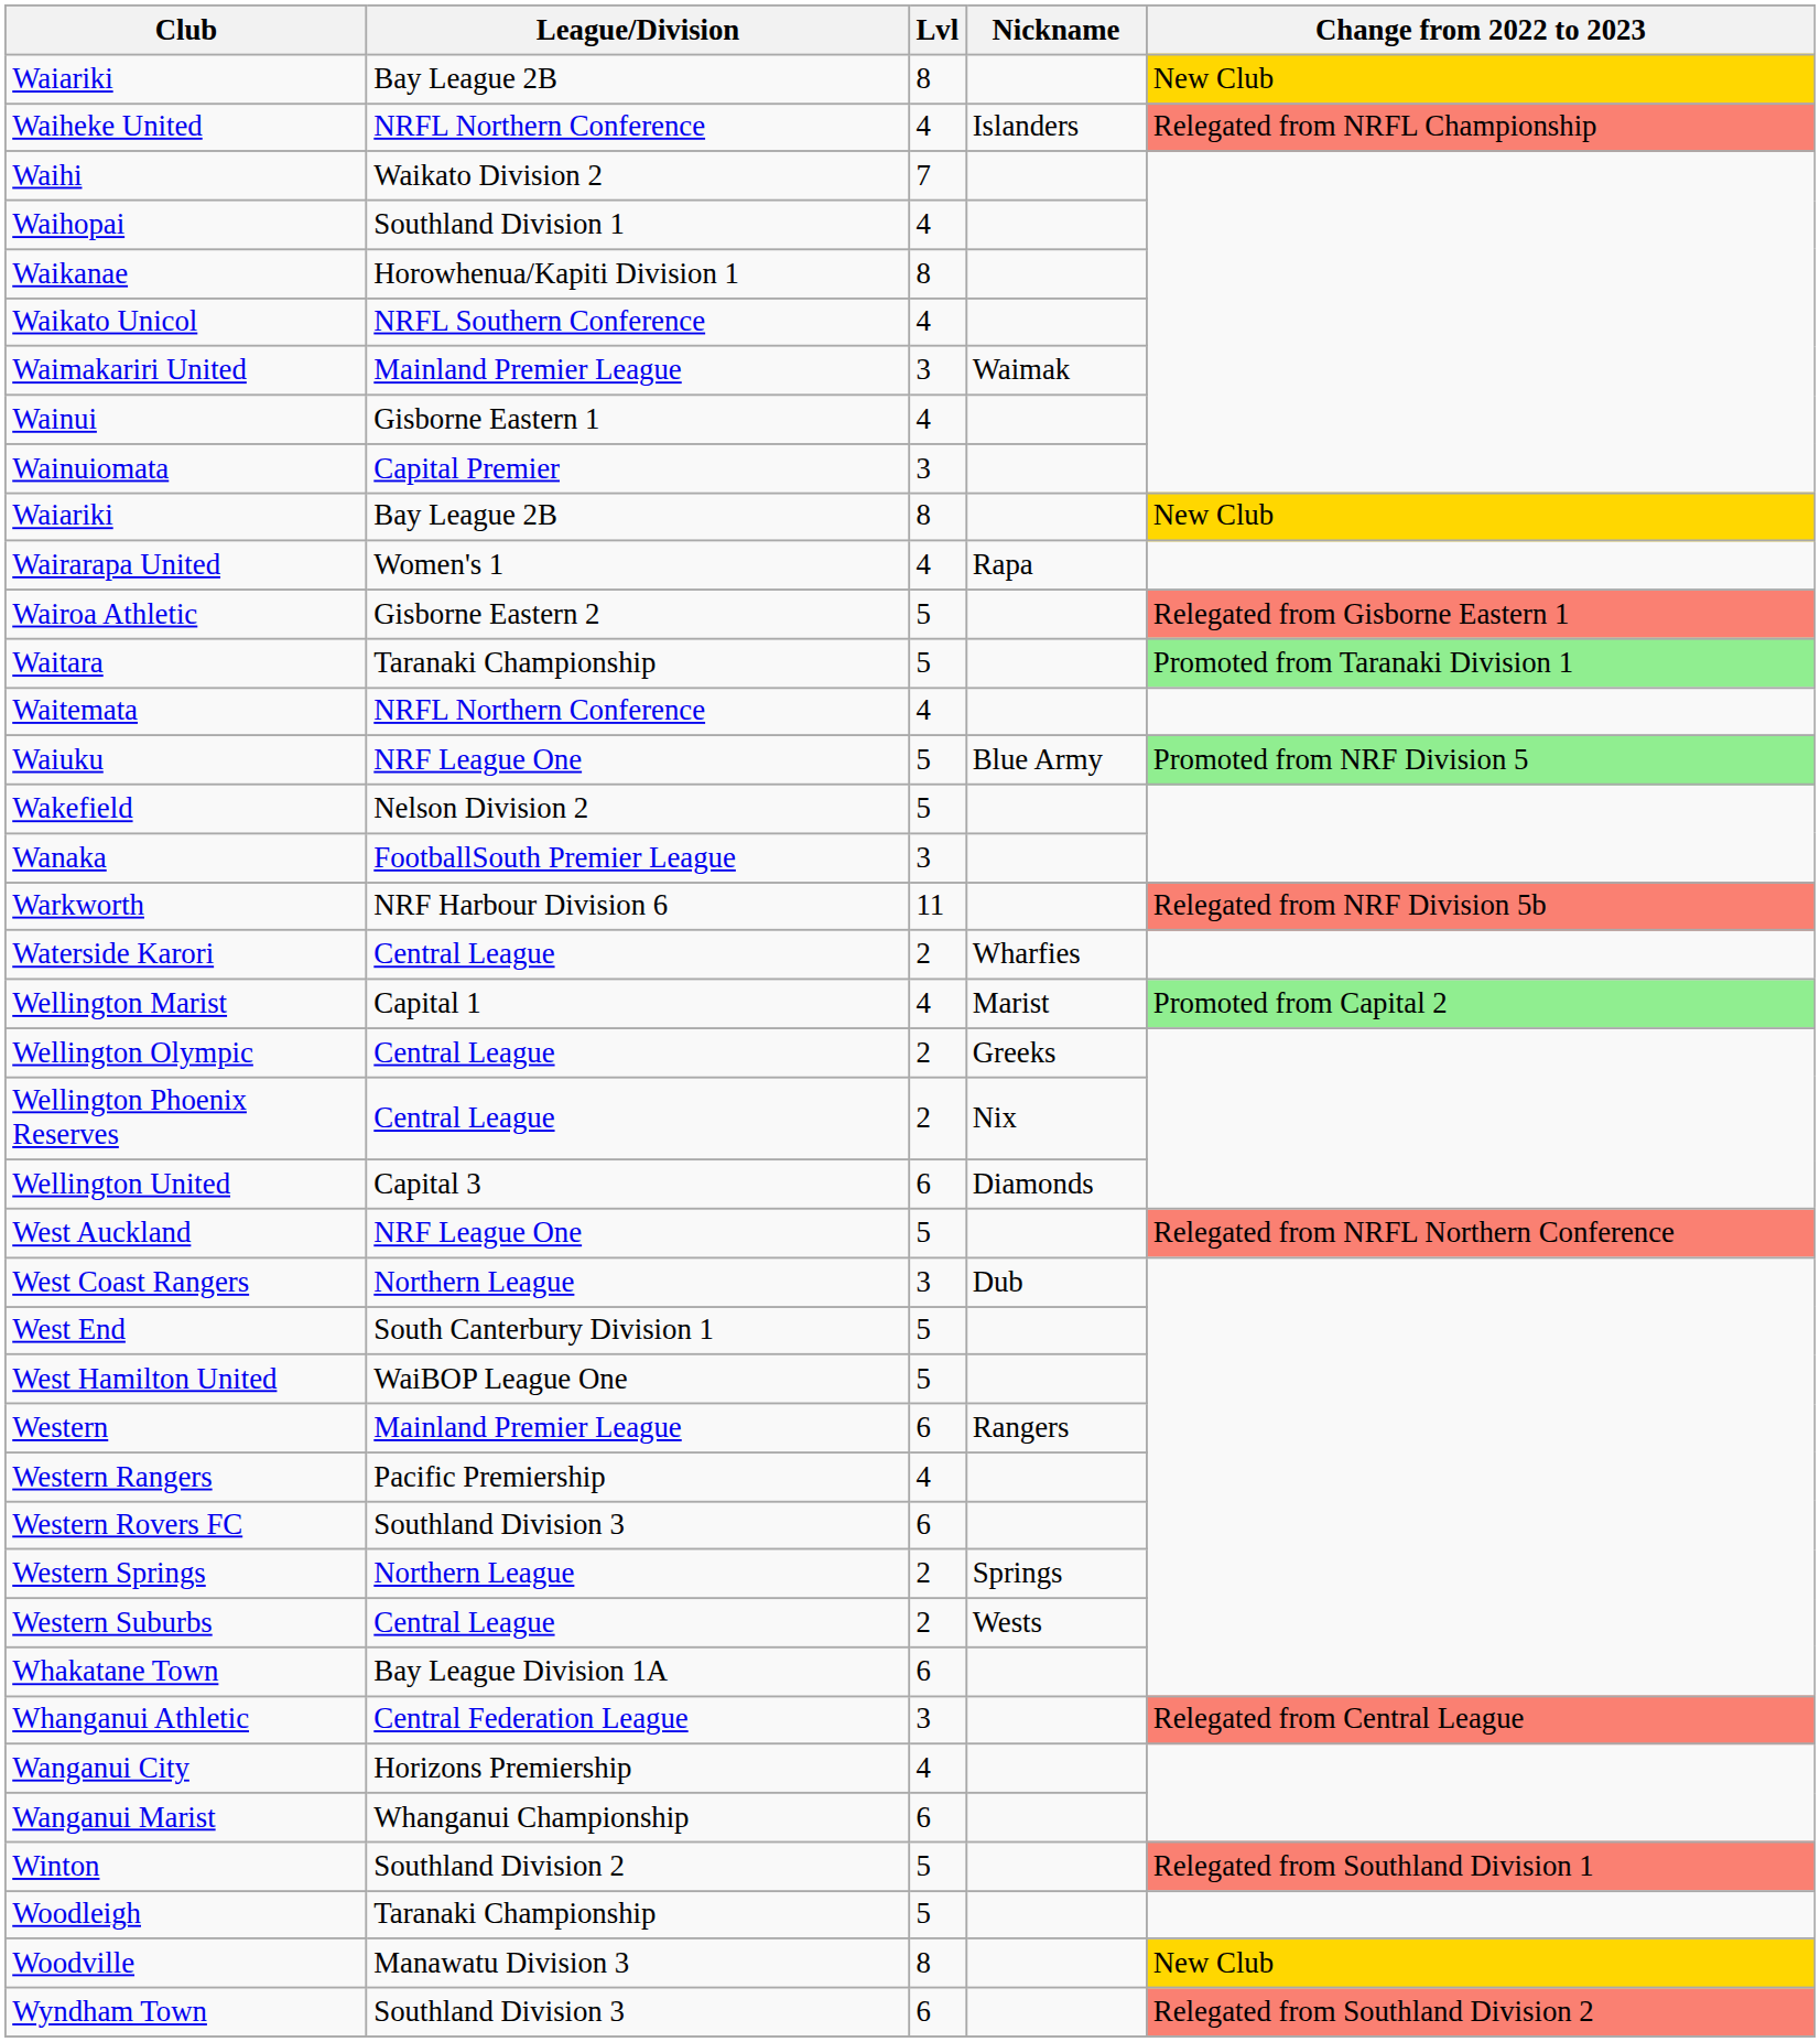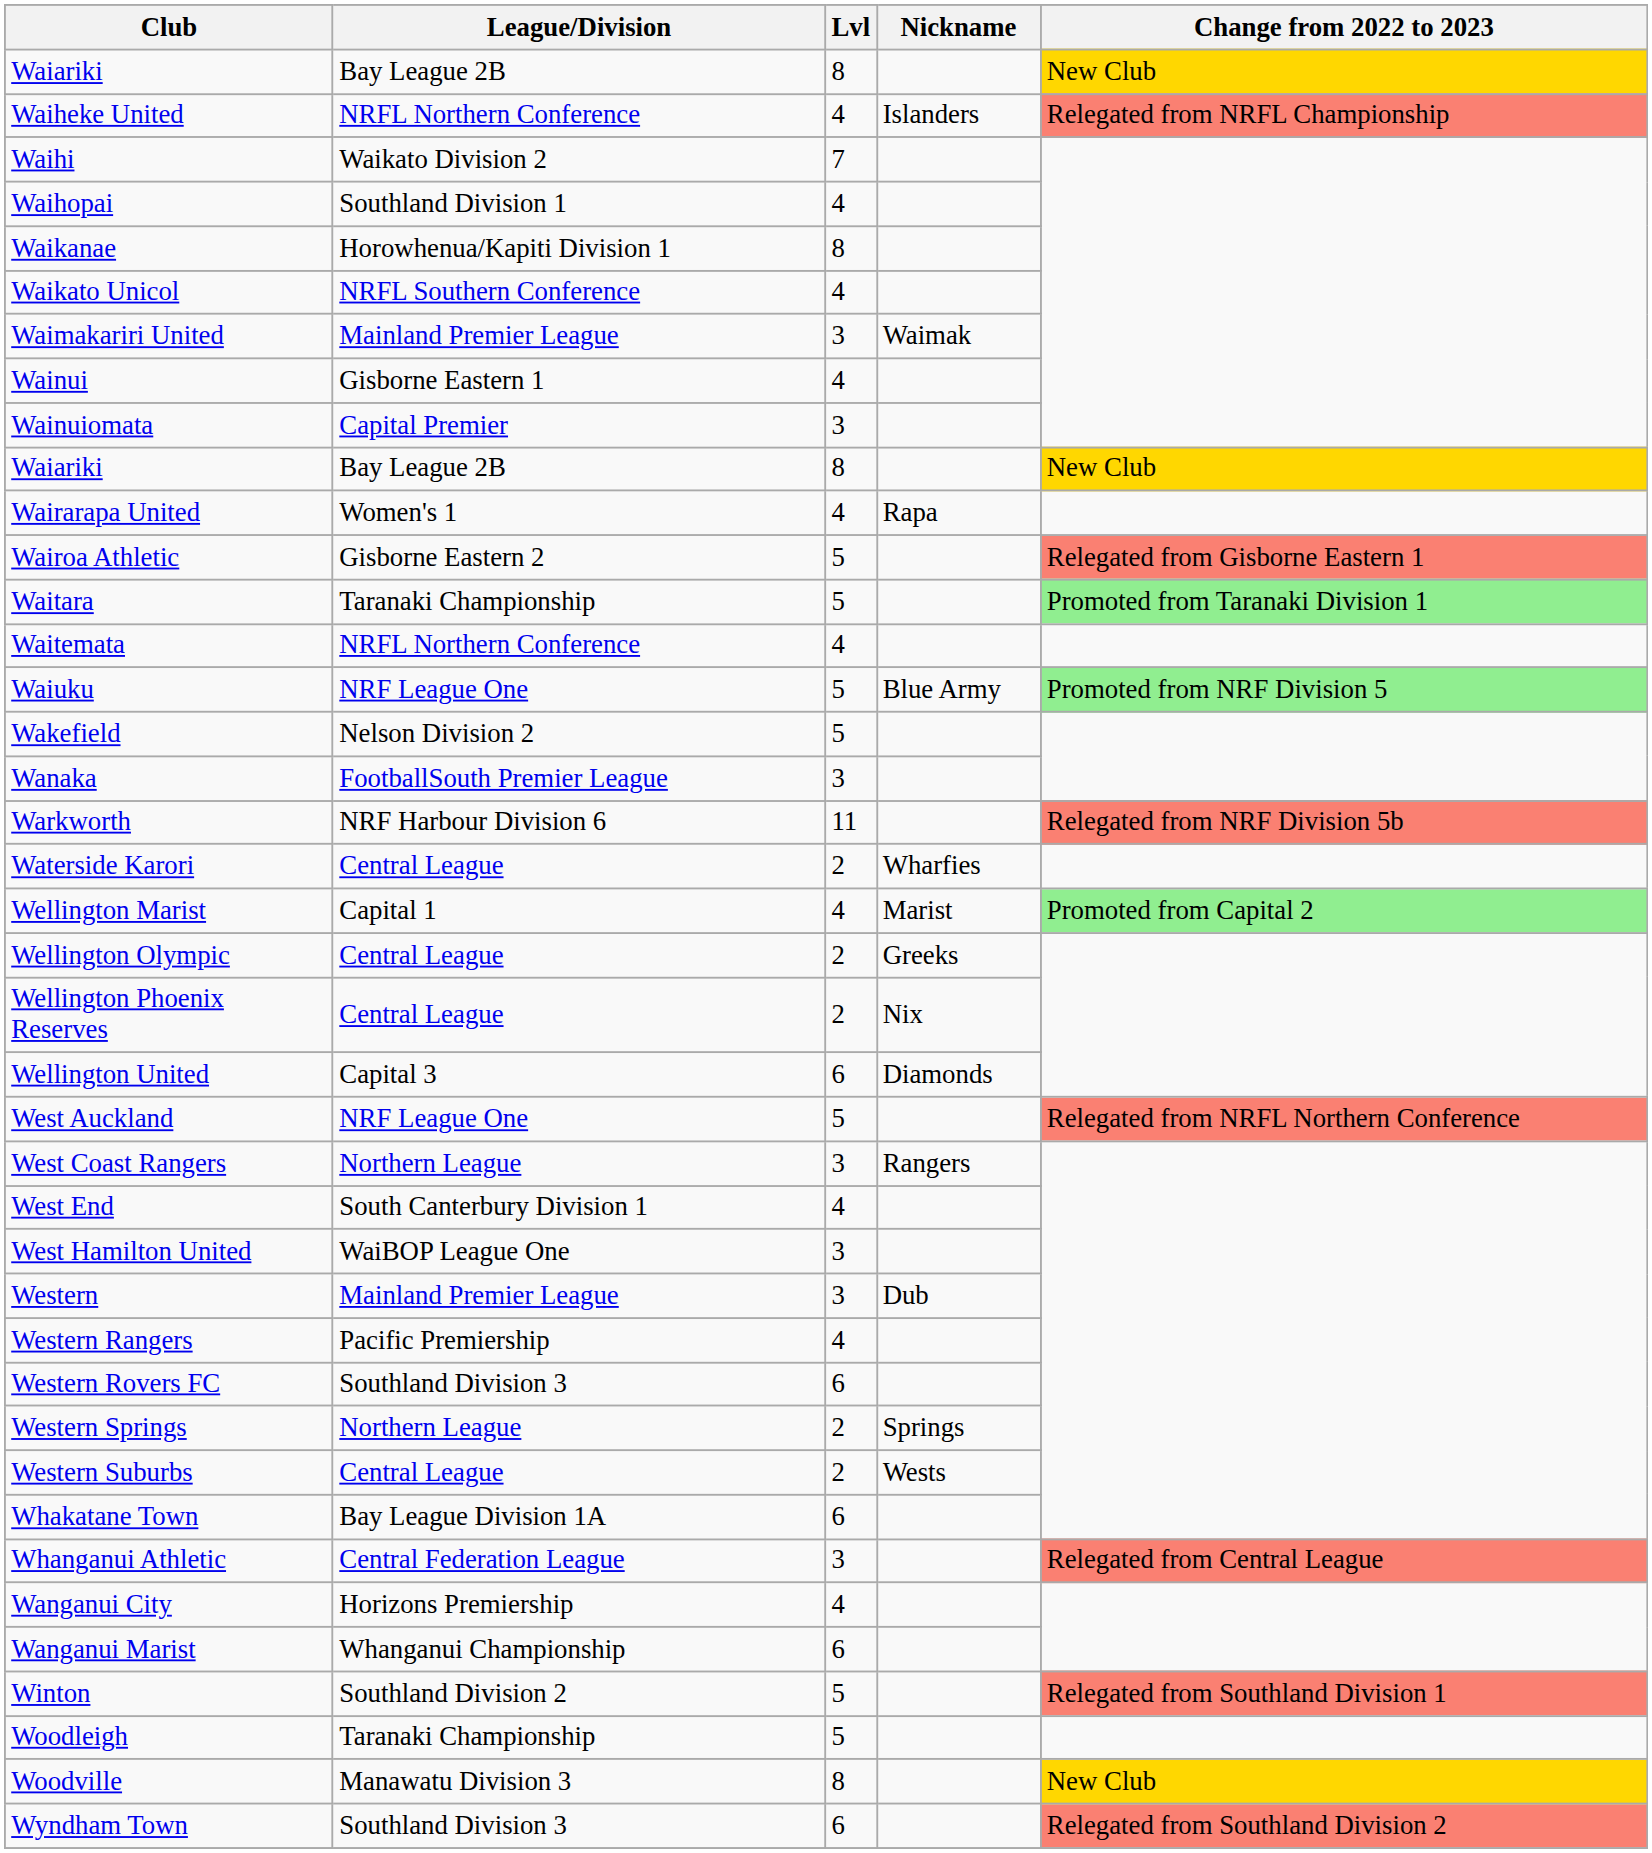 <table class="wikitable sortable" width=100% style="font-size:90%">
 <tr>
 <th width=20%>Club</th>
 <th width=30%>League/Division</th>
 <th width=3%>Lvl</th>
 <th width=10%>Nickname</th>
 <th width=37%>Change from 2022 to 2023</th>
 </tr>
 <tr>
 <td><a href='#'>Waiariki</a></td>
 <td>Bay League 2B</td>
 <td>8</td>
 <td></td>
 <td style="background:gold">New Club</td>
 </tr>
 <tr>
 <td><a href='#'>Waiheke United</a></td>
 <td><a href='#'>NRFL Northern Conference</a></td>
 <td>4</td>
 <td>Islanders</td>
 <td style="background:salmon">Relegated from NRFL Championship</td>
 </tr>
 <tr>
 <td><a href='#'>Waihi</a></td>
 <td>Waikato Division 2</td>
 <td>7</td>
 <td></td>
 </tr>
 <tr>
 <td><a href='#'>Waihopai</a></td>
 <td>Southland Division 1</td>
 <td>4</td>
 <td></td>
 </tr>
 <tr>
 <td><a href='#'>Waikanae</a></td>
 <td>Horowhenua/Kapiti Division 1</td>
 <td>8</td>
 <td></td>
 </tr>
 <tr>
 <td><a href='#'>Waikato Unicol</a></td>
 <td><a href='#'>NRFL Southern Conference</a></td>
 <td>4</td>
 <td></td>
 </tr>
 <tr>
 <td><a href='#'>Waimakariri United</a></td>
 <td><a href='#'>Mainland Premier League</a></td>
 <td>3</td>
 <td>Waimak</td>
 </tr>
 <tr>
 <td><a href='#'>Wainui</a></td>
 <td>Gisborne Eastern 1</td>
 <td>4</td>
 <td></td>
 </tr>
 <tr>
 <td><a href='#'>Wainuiomata</a></td>
 <td><a href='#'>Capital Premier</a></td>
 <td>3</td>
 <td></td>
 </tr>
 <tr>
 <td><a href='#'>Waiariki</a></td>
 <td>Bay League 2B</td>
 <td>8</td>
 <td></td>
 <td style="background:gold">New Club</td>
 </tr>
 <tr>
 <td><a href='#'>Wairarapa United</a></td>
 <td>Women's 1</td>
 <td>4</td>
 <td>Rapa</td>
 </tr>
 <tr>
 <td><a href='#'>Wairoa Athletic</a></td>
 <td>Gisborne Eastern 2</td>
 <td>5</td>
 <td></td>
 <td style="background:salmon">Relegated from Gisborne Eastern 1</td>
 </tr>
 <tr>
 <td><a href='#'>Waitara</a></td>
 <td>Taranaki Championship</td>
 <td>5</td>
 <td></td>
 <td style="background:lightgreen">Promoted from Taranaki Division 1</td>
 </tr>
 <tr>
 <td><a href='#'>Waitemata</a></td>
 <td><a href='#'>NRFL Northern Conference</a></td>
 <td>4</td>
 <td></td>
 </tr>
 <tr>
 <td><a href='#'>Waiuku</a></td>
 <td><a href='#'>NRF League One</a></td>
 <td>5</td>
 <td>Blue Army</td>
 <td style="background:lightgreen">Promoted from NRF Division 5</td>
 </tr>
 <tr>
 <td><a href='#'>Wakefield</a></td>
 <td>Nelson Division 2</td>
 <td>5</td>
 <td></td>
 </tr>
 <tr>
 <td><a href='#'>Wanaka</a></td>
 <td><a href='#'>FootballSouth Premier League</a></td>
 <td>3</td>
 <td></td>
 </tr>
 <tr>
 <td><a href='#'>Warkworth</a></td>
 <td>NRF Harbour Division 6</td>
 <td>11</td>
 <td></td>
 <td style="background:salmon">Relegated from NRF Division 5b</td>
 </tr>
 <tr>
 <td><a href='#'>Waterside Karori</a></td>
 <td><a href='#'>Central League</a></td>
 <td>2</td>
 <td>Wharfies</td>
 </tr>
 <tr>
 <td><a href='#'>Wellington Marist</a></td>
 <td>Capital 1</td>
 <td>4</td>
 <td>Marist</td>
 <td style="background:lightgreen">Promoted from Capital 2</td>
 </tr>
 <tr>
 <td><a href='#'>Wellington Olympic</a></td>
 <td><a href='#'>Central League</a></td>
 <td>2</td>
 <td>Greeks</td>
 </tr>
 <tr>
 <td><a href='#'>Wellington Phoenix Reserves</a></td>
 <td><a href='#'>Central League</a></td>
 <td>2</td>
 <td>Nix</td>
 </tr>
 <tr>
 <td><a href='#'>Wellington United</a></td>
 <td>Capital 3</td>
 <td>6</td>
 <td>Diamonds</td>
 </tr>
 <tr>
 <td><a href='#'>West Auckland</a></td>
 <td><a href='#'>NRF League One</a></td>
 <td>5</td>
 <td></td>
 <td style="background:salmon">Relegated from NRFL Northern Conference</td>
 </tr>
 <tr>
 <td><a href='#'>West Coast Rangers</a></td>
 <td><a href='#'>Northern League</a></td>
 <td>3</td>
-<td>Dub</td>
+<td>Rangers</td>
 </tr>
 <tr>
 <td><a href='#'>West End</a></td>
 <td>South Canterbury Division 1</td>
-<td>5</td>
+<td>4</td>
 <td></td>
 </tr>
 <tr>
 <td><a href='#'>West Hamilton United</a></td>
 <td>WaiBOP League One</td>
-<td>5</td>
+<td>3</td>
 <td></td>
 </tr>
 <tr>
 <td><a href='#'>Western</a></td>
 <td><a href='#'>Mainland Premier League</a></td>
-<td>6</td>
-<td>Rangers</td>
+<td>3</td>
+<td>Dub</td>
 </tr>
 <tr>
 <td><a href='#'>Western Rangers</a></td>
 <td>Pacific Premiership</td>
 <td>4</td>
 <td></td>
 </tr>
 <tr>
 <td><a href='#'>Western Rovers FC</a></td>
 <td>Southland Division 3</td>
 <td>6</td>
 <td></td>
 </tr>
 <tr>
 <td><a href='#'>Western Springs</a></td>
 <td><a href='#'>Northern League</a></td>
 <td>2</td>
 <td>Springs</td>
 </tr>
 <tr>
 <td><a href='#'>Western Suburbs</a></td>
 <td><a href='#'>Central League</a></td>
 <td>2</td>
 <td>Wests</td>
 </tr>
 <tr>
 <td><a href='#'>Whakatane Town</a></td>
 <td>Bay League Division 1A</td>
 <td>6</td>
 <td></td>
 </tr>
 <tr>
 <td><a href='#'>Whanganui Athletic</a></td>
 <td><a href='#'>Central Federation League</a></td>
 <td>3</td>
 <td></td>
 <td style="background:salmon">Relegated from Central League</td>
 </tr>
 <tr>
 <td><a href='#'>Wanganui City</a></td>
 <td>Horizons Premiership</td>
 <td>4</td>
 <td></td>
 </tr>
 <tr>
 <td><a href='#'>Wanganui Marist</a></td>
 <td>Whanganui Championship</td>
 <td>6</td>
 <td></td>
 </tr>
 <tr>
 <td><a href='#'>Winton</a></td>
 <td>Southland Division 2</td>
 <td>5</td>
 <td></td>
 <td style="background:salmon">Relegated from Southland Division 1</td>
 </tr>
 <tr>
 <td><a href='#'>Woodleigh</a></td>
 <td>Taranaki Championship</td>
 <td>5</td>
 <td></td>
 </tr>
 <tr>
 <td><a href='#'>Woodville</a></td>
 <td>Manawatu Division 3</td>
 <td>8</td>
 <td></td>
 <td style="background:gold">New Club</td>
 </tr>
 <tr>
 <td><a href='#'>Wyndham Town</a></td>
 <td>Southland Division 3</td>
 <td>6</td>
 <td></td>
 <td style="background:salmon">Relegated from Southland Division 2</td>
 </tr>
 <tr>
 </tr>
 </table>
